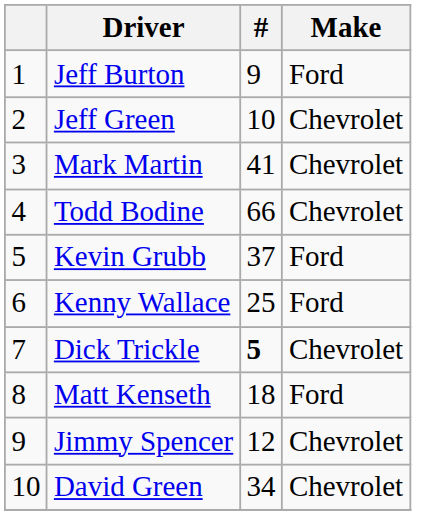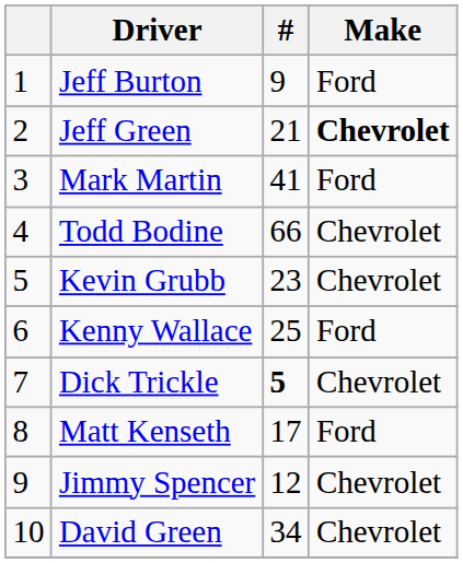 <table class="wikitable sortable">
 <tr>
 <th></th>
 <th>Driver</th>
 <th>#</th>
 <th>Make</th>
 </tr>
 <tr>
 <td>1</td>
 <td><a href='#'>Jeff Burton</a></td>
 <td>9</td>
 <td>Ford</td>
 </tr>
 <tr>
 <td>2</td>
 <td><a href='#'>Jeff Green</a></td>
-<td>10</td>
-<td>Chevrolet</td>
+<td>21</td>
+<td><strong>Chevrolet</strong></td>
 </tr>
 <tr>
 <td>3</td>
 <td><a href='#'>Mark Martin</a></td>
 <td>41</td>
-<td>Chevrolet</td>
+<td>Ford</td>
 </tr>
 <tr>
 <td>4</td>
 <td><a href='#'>Todd Bodine</a></td>
 <td>66</td>
 <td>Chevrolet</td>
 </tr>
 <tr>
 <td>5</td>
 <td><a href='#'>Kevin Grubb</a></td>
-<td>37</td>
-<td>Ford</td>
+<td>23</td>
+<td>Chevrolet</td>
 </tr>
 <tr>
 <td>6</td>
 <td><a href='#'>Kenny Wallace</a></td>
 <td>25</td>
 <td>Ford</td>
 </tr>
 <tr>
 <td>7</td>
 <td><a href='#'>Dick Trickle</a></td>
 <td><strong>5</strong></td>
 <td>Chevrolet</td>
 </tr>
 <tr>
 <td>8</td>
 <td><a href='#'>Matt Kenseth</a></td>
-<td>18</td>
+<td>17</td>
 <td>Ford</td>
 </tr>
 <tr>
 <td>9</td>
 <td><a href='#'>Jimmy Spencer</a></td>
 <td>12</td>
 <td>Chevrolet</td>
 </tr>
 <tr>
 <td>10</td>
 <td><a href='#'>David Green</a></td>
 <td>34</td>
 <td>Chevrolet</td>
 </tr>
 <tr>
 </tr>
 </table>
